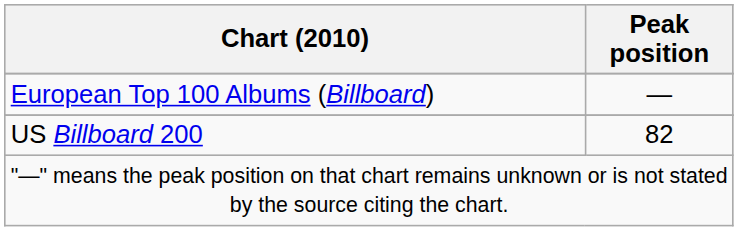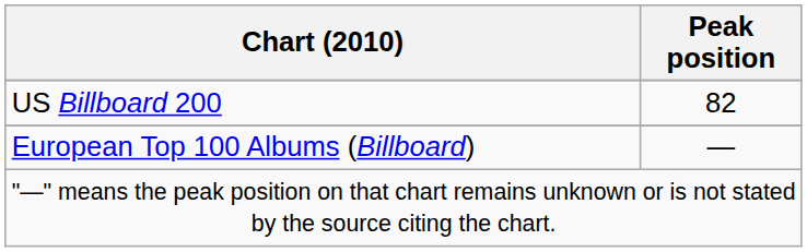 <table class="wikitable sortable" border="1">
 <tr>
 <th>Chart (2010)</th>
 <th>Peak<br>position</th>
 </tr>
 <tr>
 </tr>
 <tr>
 </tr>
 <tr>
-<td><a href='#'>European Top 100 Albums</a> (<em><a href='#'>Billboard</a></em>)</td>
-<td align=center>—</td>
+<td>US <a href='#'><em>Billboard</em> 200</a></td>
+<td align=center>82</td>
 </tr>
 <tr>
 </tr>
 <tr>
 </tr>
 <tr>
 </tr>
 <tr>
 </tr>
 <tr>
 </tr>
 <tr>
-<td>US <a href='#'><em>Billboard</em> 200</a></td>
-<td align=center>82</td>
+<td><a href='#'>European Top 100 Albums</a> (<em><a href='#'>Billboard</a></em>)</td>
+<td align=center>—</td>
 </tr>
 <tr>
 <td colspan=2 style="text-align:center;"><small>"—" means the peak position on that chart remains unknown or is not stated<br>by the source citing the chart.</small></td>
 </tr>
 </table>
